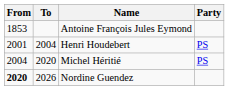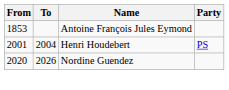 <table class="wikitable">
 <tr>
 <th>From</th>
 <th>To</th>
 <th>Name</th>
 <th>Party</th>
 </tr>
 <tr>
 <td>1853</td>
 <td></td>
 <td>Antoine François Jules Eymond</td>
 <td></td>
 </tr>
 <tr>
 <td>2001</td>
 <td>2004</td>
 <td>Henri Houdebert</td>
 <td><a href='#'>PS</a></td>
 </tr>
 <tr>
-<td>2004</td>
 <td>2020</td>
-<td>Michel Héritié</td>
-<td><a href='#'>PS</a></td>
-</tr>
-<tr>
-<td><strong>2020</strong></td>
 <td>2026</td>
 <td>Nordine Guendez</td>
 <td></td>
 </tr>
 </table>
